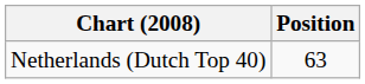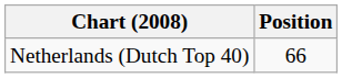 <table class="wikitable">
 <tr>
 <th>Chart (2008)</th>
 <th>Position</th>
 </tr>
 <tr>
 <td>Netherlands (Dutch Top 40)</td>
-<td style="text-align:center;">63</td>
+<td style="text-align:center;">66</td>
 </tr>
 </table>
